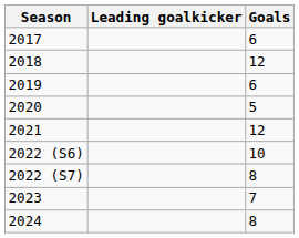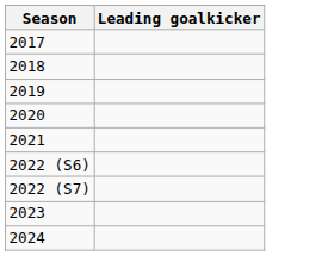 <table class="wikitable sortable">
 <tr>
 <th>Season</th>
 <th>Leading goalkicker</th>
-<th>Goals</th>
 </tr>
 <tr>
 <td>2017</td>
 <td></td>
-<td>6</td>
 </tr>
 <tr>
 <td>2018</td>
 <td></td>
-<td>12</td>
 </tr>
 <tr>
 <td>2019</td>
 <td></td>
-<td>6</td>
 </tr>
 <tr>
 <td>2020</td>
 <td></td>
-<td>5</td>
 </tr>
 <tr>
 <td>2021</td>
 <td></td>
-<td>12</td>
 </tr>
 <tr>
 <td>2022 (S6)</td>
 <td></td>
-<td>10</td>
 </tr>
 <tr>
 <td>2022 (S7)</td>
 <td></td>
-<td>8</td>
 </tr>
 <tr>
 <td>2023</td>
 <td></td>
-<td>7</td>
 </tr>
 <tr>
 <td>2024</td>
 <td></td>
-<td>8</td>
 </tr>
 </table>
